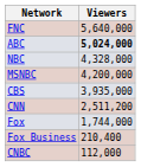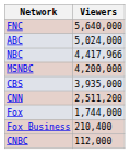 <table class="wikitable">
 <tr>
 <th>Network</th>
 <th>Viewers</th>
 </tr>
 <tr style="background:#e5d1cb;">
 <td><a href='#'>FNC</a></td>
 <td>5,640,000</td>
 </tr>
 <tr style="background:#dfe2e9;">
 <td><a href='#'>ABC</a></td>
-<td><strong>5,024,000</strong></td>
+<td>5,024,000</td>
 </tr>
 <tr style="background:#dfe2e9;">
 <td><a href='#'>NBC</a></td>
-<td>4,328,000</td>
+<td>4,417,966</td>
 </tr>
 <tr style="background:#e5d1cb;">
 <td><a href='#'>MSNBC</a></td>
 <td>4,200,000</td>
 </tr>
 <tr style="background:#dfe2e9;">
 <td><a href='#'>CBS</a></td>
 <td>3,935,000</td>
 </tr>
 <tr style="background:#e5d1cb;">
 <td><a href='#'>CNN</a></td>
 <td>2,511,200</td>
 </tr>
 <tr style="background:#dfe2e9;">
 <td><a href='#'>Fox</a></td>
 <td>1,744,000</td>
 </tr>
 <tr style="background:#e5d1cb;">
 <td><a href='#'>Fox Business</a></td>
 <td>210,400</td>
 </tr>
 <tr style="background:#e5d1cb;">
 <td><a href='#'>CNBC</a></td>
 <td>112,000</td>
 </tr>
 </table>
